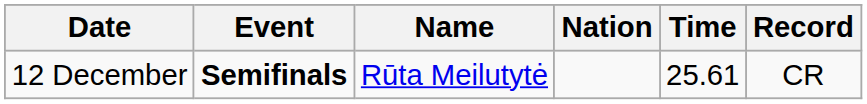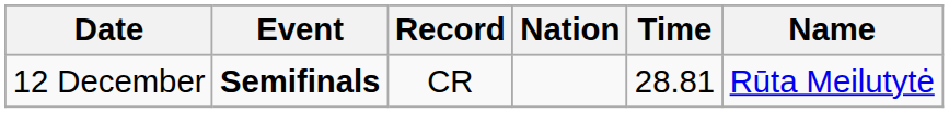 <table class=wikitable style=text-align:center>
 <tr>
 <th>Date</th>
 <th>Event</th>
-<th>Name</th>
+<th>Record</th>
 <th>Nation</th>
 <th>Time</th>
-<th>Record</th>
+<th>Name</th>
 </tr>
 <tr>
 <td>12 December</td>
 <td><strong>Semifinals</strong></td>
+<td>CR</td>
+<td align=left></td>
+<td>28.81</td>
 <td align=left><a href='#'>Rūta Meilutytė</a></td>
-<td align=left></td>
-<td>25.61</td>
-<td>CR</td>
 </tr>
 </table>
